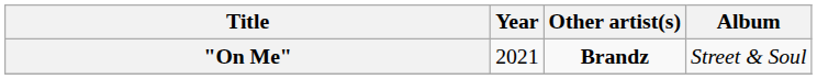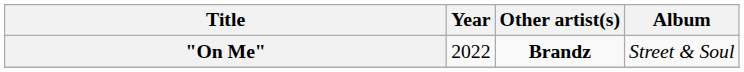 <table class="wikitable plainrowheaders" style="text-align:center;">
 <tr>
 <th scope="col" style="width:22em;">Title</th>
 <th scope="col">Year</th>
 <th scope="col">Other artist(s)</th>
 <th scope="col">Album</th>
 </tr>
 <tr>
 <th scope="row">"On Me"</th>
-<td>2021</td>
+<td>2022</td>
 <td><strong>Brandz</strong></td>
 <td><em>Street & Soul</em></td>
 </tr>
 <tr>
 </tr>
 </table>
